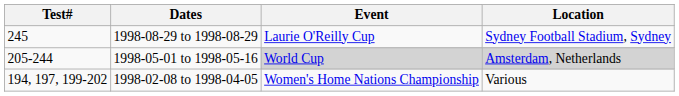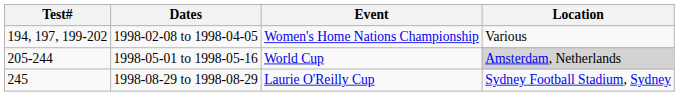 <table class="wikitable">
 <tr>
 <th>Test#</th>
 <th>Dates</th>
 <th>Event</th>
 <th>Location</th>
 </tr>
 <tr>
+<td>194, 197, 199-202</td>
+<td>1998-02-08 to 1998-04-05</td>
+<td><a href='#'>Women's Home Nations Championship</a></td>
+<td>Various</td>
+</tr>
+<tr>
+<td>205-244</td>
+<td>1998-05-01 to 1998-05-16</td>
+<td><a href='#'>World Cup</a></td>
+<td style="background: lightgrey;"><a href='#'>Amsterdam</a>, Netherlands</td>
+</tr>
+<tr>
 <td>245</td>
 <td>1998-08-29 to 1998-08-29</td>
 <td><a href='#'>Laurie O'Reilly Cup</a></td>
 <td><a href='#'>Sydney Football Stadium</a>, <a href='#'>Sydney</a></td>
 </tr>
-<tr>
-<td>205-244</td>
-<td>1998-05-01 to 1998-05-16</td>
-<td style="background: lightgrey;"><a href='#'>World Cup</a></td>
-<td style="background: lightgrey;"><a href='#'>Amsterdam</a>, Netherlands</td>
-</tr>
-<tr>
-<td>194, 197, 199-202</td>
-<td>1998-02-08 to 1998-04-05</td>
-<td><a href='#'>Women's Home Nations Championship</a></td>
-<td>Various</td>
-</tr>
 </table>
